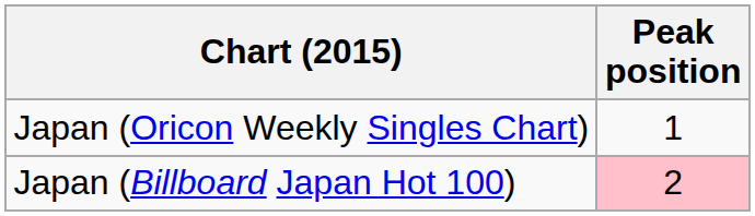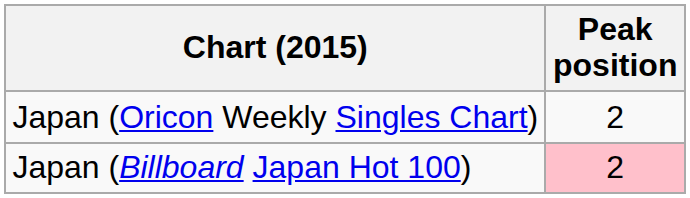 <table class="wikitable sortable" border="1">
 <tr>
 <th>Chart (2015)</th>
 <th>Peak<br>position</th>
 </tr>
 <tr>
 <td>Japan (<a href='#'>Oricon</a> Weekly <a href='#'>Singles Chart</a>)</td>
-<td style="text-align:center;">1</td>
+<td style="text-align:center;">2</td>
 </tr>
 <tr>
 <td>Japan (<em><a href='#'>Billboard</a></em> <a href='#'>Japan Hot 100</a>)</td>
 <td style="background: pink; text-align:center;">2</td>
 </tr>
 </table>
